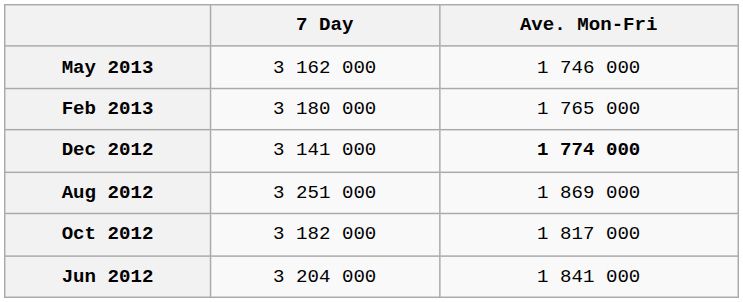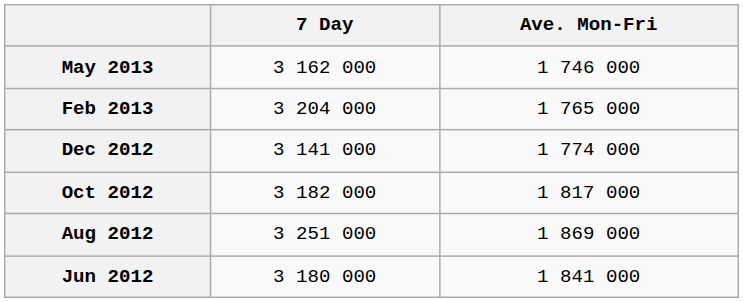 <table class="wikitable sortable" style="text-align:center; width:500px; height:200px;">
 <tr>
 <th></th>
 <th>7 Day</th>
 <th>Ave. Mon-Fri</th>
 </tr>
 <tr>
 <th scope="row">May 2013</th>
 <td>3 162 000</td>
 <td>1 746 000</td>
 </tr>
 <tr>
 <th scope="row">Feb 2013</th>
-<td>3 180 000</td>
+<td>3 204 000</td>
 <td>1 765 000</td>
 </tr>
 <tr>
 <th scope="row">Dec 2012</th>
 <td>3 141 000</td>
-<td><strong>1 774 000</strong></td>
+<td>1 774 000</td>
+</tr>
+<tr>
+<th scope="row">Oct 2012</th>
+<td>3 182 000</td>
+<td>1 817 000</td>
 </tr>
 <tr>
 <th scope="row">Aug 2012</th>
 <td>3 251 000</td>
 <td>1 869 000</td>
 </tr>
 <tr>
-<th scope="row">Oct 2012</th>
-<td>3 182 000</td>
-<td>1 817 000</td>
-</tr>
-<tr>
 <th scope="row">Jun 2012</th>
-<td>3 204 000</td>
+<td>3 180 000</td>
 <td>1 841 000</td>
 </tr>
 </table>
